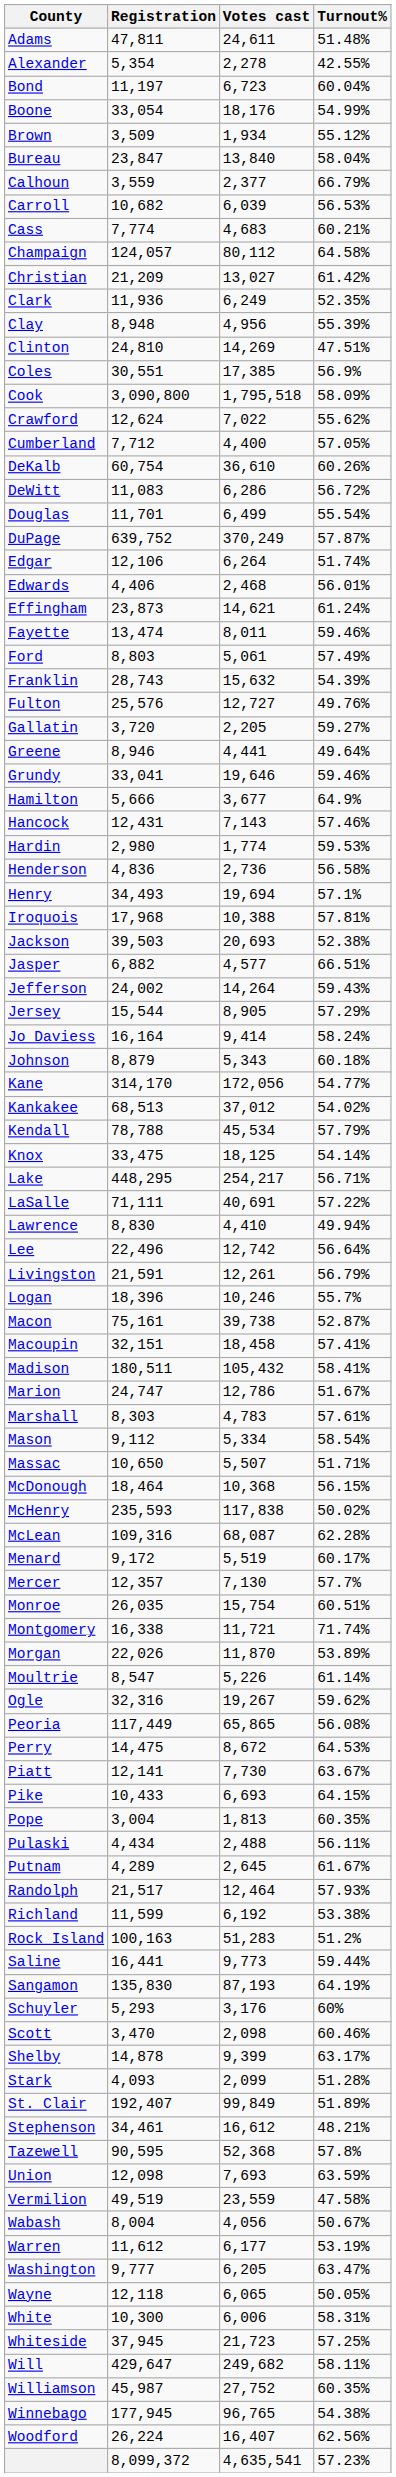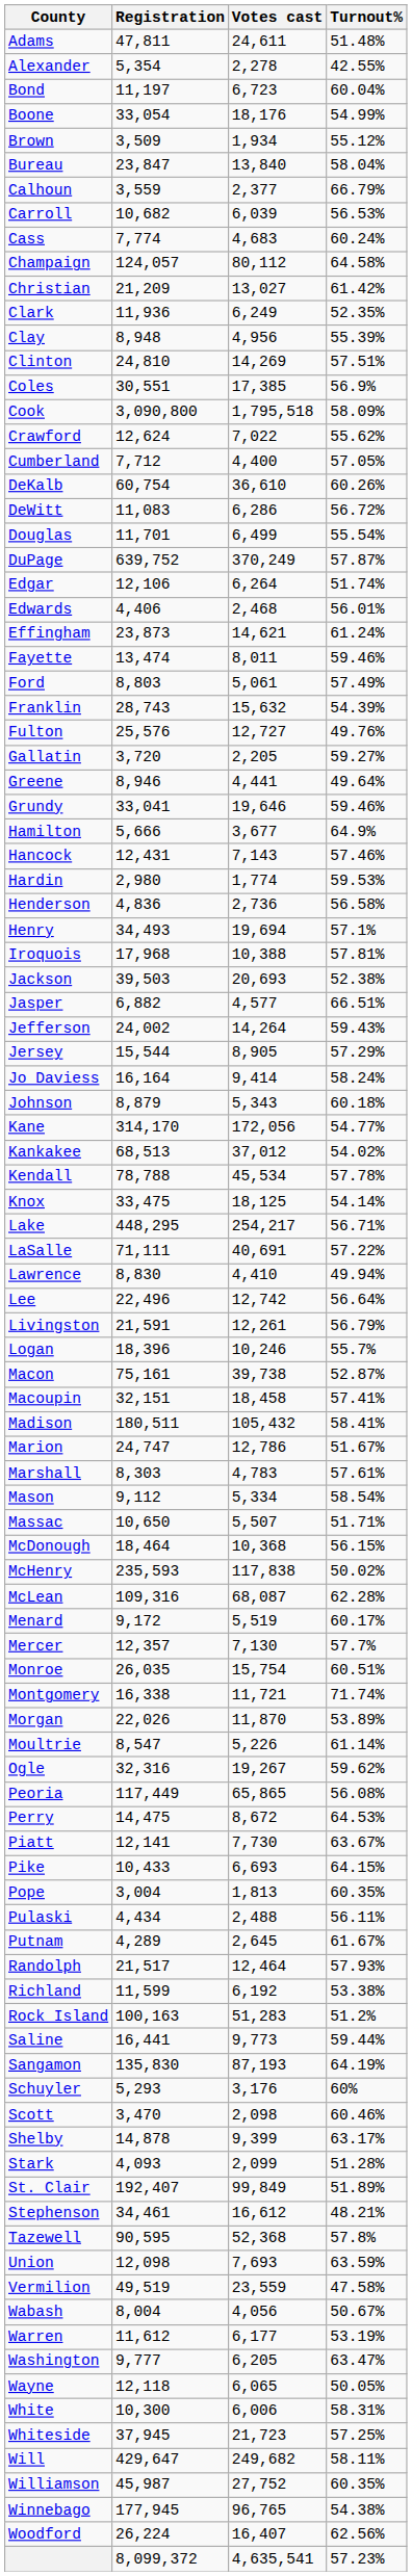 <table class="wikitable collapsible collapsed sortable">
 <tr>
 <th>County</th>
 <th>Registration</th>
 <th>Votes cast</th>
 <th>Turnout%</th>
 </tr>
 <tr>
 <td><a href='#'>Adams</a></td>
 <td>47,811</td>
 <td>24,611</td>
 <td>51.48%</td>
 </tr>
 <tr>
 <td><a href='#'>Alexander</a></td>
 <td>5,354</td>
 <td>2,278</td>
 <td>42.55%</td>
 </tr>
 <tr>
 <td><a href='#'>Bond</a></td>
 <td>11,197</td>
 <td>6,723</td>
 <td>60.04%</td>
 </tr>
 <tr>
 <td><a href='#'>Boone</a></td>
 <td>33,054</td>
 <td>18,176</td>
 <td>54.99%</td>
 </tr>
 <tr>
 <td><a href='#'>Brown</a></td>
 <td>3,509</td>
 <td>1,934</td>
 <td>55.12%</td>
 </tr>
 <tr>
 <td><a href='#'>Bureau</a></td>
 <td>23,847</td>
 <td>13,840</td>
 <td>58.04%</td>
 </tr>
 <tr>
 <td><a href='#'>Calhoun</a></td>
 <td>3,559</td>
 <td>2,377</td>
 <td>66.79%</td>
 </tr>
 <tr>
 <td><a href='#'>Carroll</a></td>
 <td>10,682</td>
 <td>6,039</td>
 <td>56.53%</td>
 </tr>
 <tr>
 <td><a href='#'>Cass</a></td>
 <td>7,774</td>
 <td>4,683</td>
-<td>60.21%</td>
+<td>60.24%</td>
 </tr>
 <tr>
 <td><a href='#'>Champaign</a></td>
 <td>124,057</td>
 <td>80,112</td>
 <td>64.58%</td>
 </tr>
 <tr>
 <td><a href='#'>Christian</a></td>
 <td>21,209</td>
 <td>13,027</td>
 <td>61.42%</td>
 </tr>
 <tr>
 <td><a href='#'>Clark</a></td>
 <td>11,936</td>
 <td>6,249</td>
 <td>52.35%</td>
 </tr>
 <tr>
 <td><a href='#'>Clay</a></td>
 <td>8,948</td>
 <td>4,956</td>
 <td>55.39%</td>
 </tr>
 <tr>
 <td><a href='#'>Clinton</a></td>
 <td>24,810</td>
 <td>14,269</td>
-<td>47.51%</td>
+<td>57.51%</td>
 </tr>
 <tr>
 <td><a href='#'>Coles</a></td>
 <td>30,551</td>
 <td>17,385</td>
 <td>56.9%</td>
 </tr>
 <tr>
 <td><a href='#'>Cook</a></td>
 <td>3,090,800</td>
 <td>1,795,518</td>
 <td>58.09%</td>
 </tr>
 <tr>
 <td><a href='#'>Crawford</a></td>
 <td>12,624</td>
 <td>7,022</td>
 <td>55.62%</td>
 </tr>
 <tr>
 <td><a href='#'>Cumberland</a></td>
 <td>7,712</td>
 <td>4,400</td>
 <td>57.05%</td>
 </tr>
 <tr>
 <td><a href='#'>DeKalb</a></td>
 <td>60,754</td>
 <td>36,610</td>
 <td>60.26%</td>
 </tr>
 <tr>
 <td><a href='#'>DeWitt</a></td>
 <td>11,083</td>
 <td>6,286</td>
 <td>56.72%</td>
 </tr>
 <tr>
 <td><a href='#'>Douglas</a></td>
 <td>11,701</td>
 <td>6,499</td>
 <td>55.54%</td>
 </tr>
 <tr>
 <td><a href='#'>DuPage</a></td>
 <td>639,752</td>
 <td>370,249</td>
 <td>57.87%</td>
 </tr>
 <tr>
 <td><a href='#'>Edgar</a></td>
 <td>12,106</td>
 <td>6,264</td>
 <td>51.74%</td>
 </tr>
 <tr>
 <td><a href='#'>Edwards</a></td>
 <td>4,406</td>
 <td>2,468</td>
 <td>56.01%</td>
 </tr>
 <tr>
 <td><a href='#'>Effingham</a></td>
 <td>23,873</td>
 <td>14,621</td>
 <td>61.24%</td>
 </tr>
 <tr>
 <td><a href='#'>Fayette</a></td>
 <td>13,474</td>
 <td>8,011</td>
 <td>59.46%</td>
 </tr>
 <tr>
 <td><a href='#'>Ford</a></td>
 <td>8,803</td>
 <td>5,061</td>
 <td>57.49%</td>
 </tr>
 <tr>
 <td><a href='#'>Franklin</a></td>
 <td>28,743</td>
 <td>15,632</td>
 <td>54.39%</td>
 </tr>
 <tr>
 <td><a href='#'>Fulton</a></td>
 <td>25,576</td>
 <td>12,727</td>
 <td>49.76%</td>
 </tr>
 <tr>
 <td><a href='#'>Gallatin</a></td>
 <td>3,720</td>
 <td>2,205</td>
 <td>59.27%</td>
 </tr>
 <tr>
 <td><a href='#'>Greene</a></td>
 <td>8,946</td>
 <td>4,441</td>
 <td>49.64%</td>
 </tr>
 <tr>
 <td><a href='#'>Grundy</a></td>
 <td>33,041</td>
 <td>19,646</td>
 <td>59.46%</td>
 </tr>
 <tr>
 <td><a href='#'>Hamilton</a></td>
 <td>5,666</td>
 <td>3,677</td>
 <td>64.9%</td>
 </tr>
 <tr>
 <td><a href='#'>Hancock</a></td>
 <td>12,431</td>
 <td>7,143</td>
 <td>57.46%</td>
 </tr>
 <tr>
 <td><a href='#'>Hardin</a></td>
 <td>2,980</td>
 <td>1,774</td>
 <td>59.53%</td>
 </tr>
 <tr>
 <td><a href='#'>Henderson</a></td>
 <td>4,836</td>
 <td>2,736</td>
 <td>56.58%</td>
 </tr>
 <tr>
 <td><a href='#'>Henry</a></td>
 <td>34,493</td>
 <td>19,694</td>
 <td>57.1%</td>
 </tr>
 <tr>
 <td><a href='#'>Iroquois</a></td>
 <td>17,968</td>
 <td>10,388</td>
 <td>57.81%</td>
 </tr>
 <tr>
 <td><a href='#'>Jackson</a></td>
 <td>39,503</td>
 <td>20,693</td>
 <td>52.38%</td>
 </tr>
 <tr>
 <td><a href='#'>Jasper</a></td>
 <td>6,882</td>
 <td>4,577</td>
 <td>66.51%</td>
 </tr>
 <tr>
 <td><a href='#'>Jefferson</a></td>
 <td>24,002</td>
 <td>14,264</td>
 <td>59.43%</td>
 </tr>
 <tr>
 <td><a href='#'>Jersey</a></td>
 <td>15,544</td>
 <td>8,905</td>
 <td>57.29%</td>
 </tr>
 <tr>
 <td><a href='#'>Jo Daviess</a></td>
 <td>16,164</td>
 <td>9,414</td>
 <td>58.24%</td>
 </tr>
 <tr>
 <td><a href='#'>Johnson</a></td>
 <td>8,879</td>
 <td>5,343</td>
 <td>60.18%</td>
 </tr>
 <tr>
 <td><a href='#'>Kane</a></td>
 <td>314,170</td>
 <td>172,056</td>
 <td>54.77%</td>
 </tr>
 <tr>
 <td><a href='#'>Kankakee</a></td>
 <td>68,513</td>
 <td>37,012</td>
 <td>54.02%</td>
 </tr>
 <tr>
 <td><a href='#'>Kendall</a></td>
 <td>78,788</td>
 <td>45,534</td>
-<td>57.79%</td>
+<td>57.78%</td>
 </tr>
 <tr>
 <td><a href='#'>Knox</a></td>
 <td>33,475</td>
 <td>18,125</td>
 <td>54.14%</td>
 </tr>
 <tr>
 <td><a href='#'>Lake</a></td>
 <td>448,295</td>
 <td>254,217</td>
 <td>56.71%</td>
 </tr>
 <tr>
 <td><a href='#'>LaSalle</a></td>
 <td>71,111</td>
 <td>40,691</td>
 <td>57.22%</td>
 </tr>
 <tr>
 <td><a href='#'>Lawrence</a></td>
 <td>8,830</td>
 <td>4,410</td>
 <td>49.94%</td>
 </tr>
 <tr>
 <td><a href='#'>Lee</a></td>
 <td>22,496</td>
 <td>12,742</td>
 <td>56.64%</td>
 </tr>
 <tr>
 <td><a href='#'>Livingston</a></td>
 <td>21,591</td>
 <td>12,261</td>
 <td>56.79%</td>
 </tr>
 <tr>
 <td><a href='#'>Logan</a></td>
 <td>18,396</td>
 <td>10,246</td>
 <td>55.7%</td>
 </tr>
 <tr>
 <td><a href='#'>Macon</a></td>
 <td>75,161</td>
 <td>39,738</td>
 <td>52.87%</td>
 </tr>
 <tr>
 <td><a href='#'>Macoupin</a></td>
 <td>32,151</td>
 <td>18,458</td>
 <td>57.41%</td>
 </tr>
 <tr>
 <td><a href='#'>Madison</a></td>
 <td>180,511</td>
 <td>105,432</td>
 <td>58.41%</td>
 </tr>
 <tr>
 <td><a href='#'>Marion</a></td>
 <td>24,747</td>
 <td>12,786</td>
 <td>51.67%</td>
 </tr>
 <tr>
 <td><a href='#'>Marshall</a></td>
 <td>8,303</td>
 <td>4,783</td>
 <td>57.61%</td>
 </tr>
 <tr>
 <td><a href='#'>Mason</a></td>
 <td>9,112</td>
 <td>5,334</td>
 <td>58.54%</td>
 </tr>
 <tr>
 <td><a href='#'>Massac</a></td>
 <td>10,650</td>
 <td>5,507</td>
 <td>51.71%</td>
 </tr>
 <tr>
 <td><a href='#'>McDonough</a></td>
 <td>18,464</td>
 <td>10,368</td>
 <td>56.15%</td>
 </tr>
 <tr>
 <td><a href='#'>McHenry</a></td>
 <td>235,593</td>
 <td>117,838</td>
 <td>50.02%</td>
 </tr>
 <tr>
 <td><a href='#'>McLean</a></td>
 <td>109,316</td>
 <td>68,087</td>
 <td>62.28%</td>
 </tr>
 <tr>
 <td><a href='#'>Menard</a></td>
 <td>9,172</td>
 <td>5,519</td>
 <td>60.17%</td>
 </tr>
 <tr>
 <td><a href='#'>Mercer</a></td>
 <td>12,357</td>
 <td>7,130</td>
 <td>57.7%</td>
 </tr>
 <tr>
 <td><a href='#'>Monroe</a></td>
 <td>26,035</td>
 <td>15,754</td>
 <td>60.51%</td>
 </tr>
 <tr>
 <td><a href='#'>Montgomery</a></td>
 <td>16,338</td>
 <td>11,721</td>
 <td>71.74%</td>
 </tr>
 <tr>
 <td><a href='#'>Morgan</a></td>
 <td>22,026</td>
 <td>11,870</td>
 <td>53.89%</td>
 </tr>
 <tr>
 <td><a href='#'>Moultrie</a></td>
 <td>8,547</td>
 <td>5,226</td>
 <td>61.14%</td>
 </tr>
 <tr>
 <td><a href='#'>Ogle</a></td>
 <td>32,316</td>
 <td>19,267</td>
 <td>59.62%</td>
 </tr>
 <tr>
 <td><a href='#'>Peoria</a></td>
 <td>117,449</td>
 <td>65,865</td>
 <td>56.08%</td>
 </tr>
 <tr>
 <td><a href='#'>Perry</a></td>
 <td>14,475</td>
 <td>8,672</td>
 <td>64.53%</td>
 </tr>
 <tr>
 <td><a href='#'>Piatt</a></td>
 <td>12,141</td>
 <td>7,730</td>
 <td>63.67%</td>
 </tr>
 <tr>
 <td><a href='#'>Pike</a></td>
 <td>10,433</td>
 <td>6,693</td>
 <td>64.15%</td>
 </tr>
 <tr>
 <td><a href='#'>Pope</a></td>
 <td>3,004</td>
 <td>1,813</td>
 <td>60.35%</td>
 </tr>
 <tr>
 <td><a href='#'>Pulaski</a></td>
 <td>4,434</td>
 <td>2,488</td>
 <td>56.11%</td>
 </tr>
 <tr>
 <td><a href='#'>Putnam</a></td>
 <td>4,289</td>
 <td>2,645</td>
 <td>61.67%</td>
 </tr>
 <tr>
 <td><a href='#'>Randolph</a></td>
 <td>21,517</td>
 <td>12,464</td>
 <td>57.93%</td>
 </tr>
 <tr>
 <td><a href='#'>Richland</a></td>
 <td>11,599</td>
 <td>6,192</td>
 <td>53.38%</td>
 </tr>
 <tr>
 <td><a href='#'>Rock Island</a></td>
 <td>100,163</td>
 <td>51,283</td>
 <td>51.2%</td>
 </tr>
 <tr>
 <td><a href='#'>Saline</a></td>
 <td>16,441</td>
 <td>9,773</td>
 <td>59.44%</td>
 </tr>
 <tr>
 <td><a href='#'>Sangamon</a></td>
 <td>135,830</td>
 <td>87,193</td>
 <td>64.19%</td>
 </tr>
 <tr>
 <td><a href='#'>Schuyler</a></td>
 <td>5,293</td>
 <td>3,176</td>
 <td>60%</td>
 </tr>
 <tr>
 <td><a href='#'>Scott</a></td>
 <td>3,470</td>
 <td>2,098</td>
 <td>60.46%</td>
 </tr>
 <tr>
 <td><a href='#'>Shelby</a></td>
 <td>14,878</td>
 <td>9,399</td>
 <td>63.17%</td>
 </tr>
 <tr>
 <td><a href='#'>Stark</a></td>
 <td>4,093</td>
 <td>2,099</td>
 <td>51.28%</td>
 </tr>
 <tr>
 <td><a href='#'>St. Clair</a></td>
 <td>192,407</td>
 <td>99,849</td>
 <td>51.89%</td>
 </tr>
 <tr>
 <td><a href='#'>Stephenson</a></td>
 <td>34,461</td>
 <td>16,612</td>
 <td>48.21%</td>
 </tr>
 <tr>
 <td><a href='#'>Tazewell</a></td>
 <td>90,595</td>
 <td>52,368</td>
 <td>57.8%</td>
 </tr>
 <tr>
 <td><a href='#'>Union</a></td>
 <td>12,098</td>
 <td>7,693</td>
 <td>63.59%</td>
 </tr>
 <tr>
 <td><a href='#'>Vermilion</a></td>
 <td>49,519</td>
 <td>23,559</td>
 <td>47.58%</td>
 </tr>
 <tr>
 <td><a href='#'>Wabash</a></td>
 <td>8,004</td>
 <td>4,056</td>
 <td>50.67%</td>
 </tr>
 <tr>
 <td><a href='#'>Warren</a></td>
 <td>11,612</td>
 <td>6,177</td>
 <td>53.19%</td>
 </tr>
 <tr>
 <td><a href='#'>Washington</a></td>
 <td>9,777</td>
 <td>6,205</td>
 <td>63.47%</td>
 </tr>
 <tr>
 <td><a href='#'>Wayne</a></td>
 <td>12,118</td>
 <td>6,065</td>
 <td>50.05%</td>
 </tr>
 <tr>
 <td><a href='#'>White</a></td>
 <td>10,300</td>
 <td>6,006</td>
 <td>58.31%</td>
 </tr>
 <tr>
 <td><a href='#'>Whiteside</a></td>
 <td>37,945</td>
 <td>21,723</td>
 <td>57.25%</td>
 </tr>
 <tr>
 <td><a href='#'>Will</a></td>
 <td>429,647</td>
 <td>249,682</td>
 <td>58.11%</td>
 </tr>
 <tr>
 <td><a href='#'>Williamson</a></td>
 <td>45,987</td>
 <td>27,752</td>
 <td>60.35%</td>
 </tr>
 <tr>
 <td><a href='#'>Winnebago</a></td>
 <td>177,945</td>
 <td>96,765</td>
 <td>54.38%</td>
 </tr>
 <tr>
 <td><a href='#'>Woodford</a></td>
 <td>26,224</td>
 <td>16,407</td>
 <td>62.56%</td>
 </tr>
 <tr>
 <th></th>
 <td>8,099,372</td>
 <td>4,635,541</td>
 <td>57.23%</td>
 </tr>
 </table>
